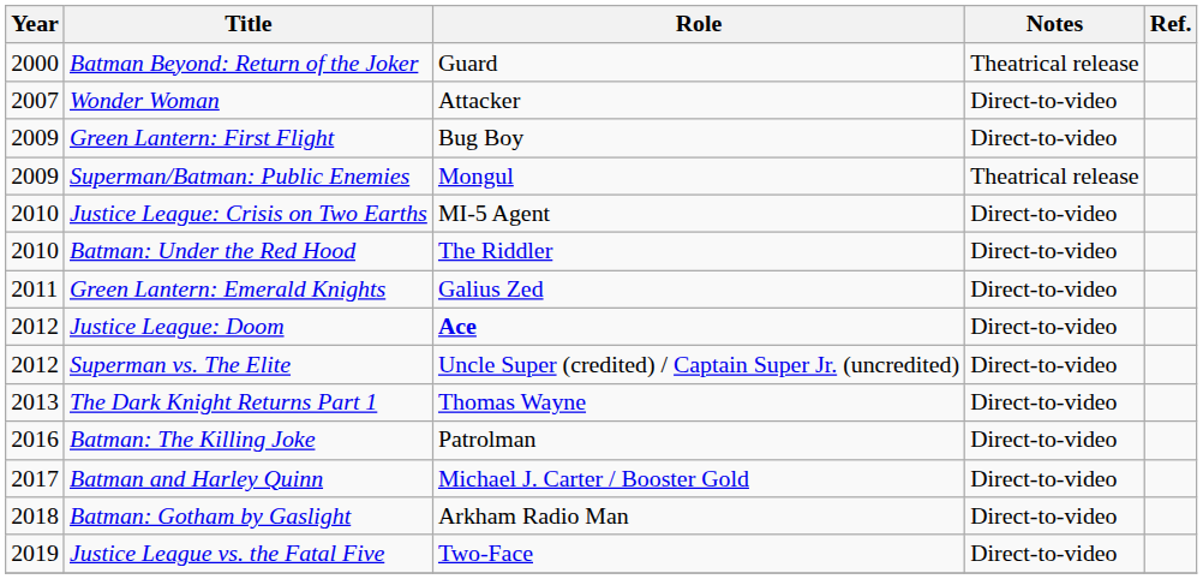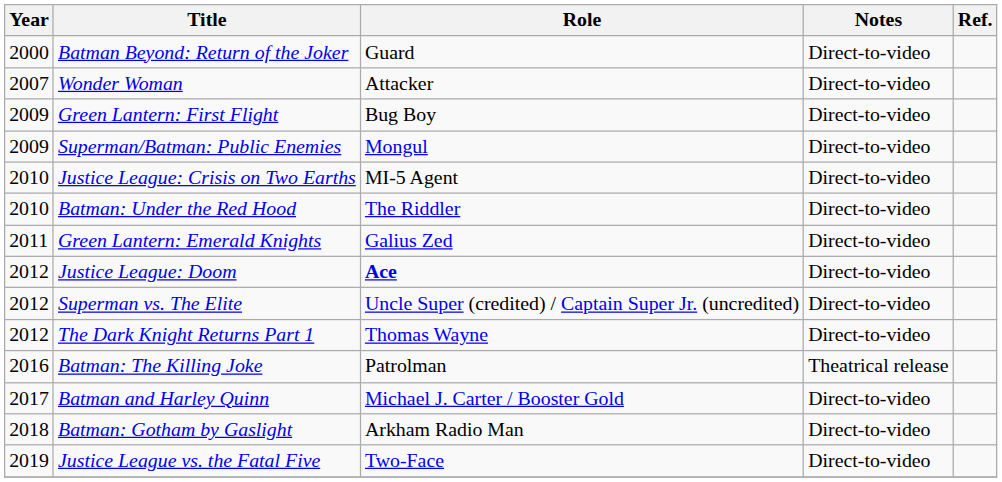 <table class="wikitable sortable plainrowheaders">
 <tr>
 <th>Year</th>
 <th>Title</th>
 <th>Role</th>
 <th>Notes</th>
 <th>Ref.</th>
 </tr>
 <tr>
 <td>2000</td>
 <td><em><a href='#'>Batman Beyond: Return of the Joker</a></em></td>
 <td>Guard</td>
-<td>Theatrical release</td>
+<td>Direct-to-video</td>
 <td></td>
 </tr>
 <tr>
 <td>2007</td>
 <td><em><a href='#'>Wonder Woman</a></em></td>
 <td>Attacker</td>
 <td>Direct-to-video</td>
 <td></td>
 </tr>
 <tr>
 <td>2009</td>
 <td><em><a href='#'>Green Lantern: First Flight</a></em></td>
 <td>Bug Boy</td>
 <td>Direct-to-video</td>
 <td></td>
 </tr>
 <tr>
 <td>2009</td>
 <td><em><a href='#'>Superman/Batman: Public Enemies</a></em></td>
 <td><a href='#'>Mongul</a></td>
-<td>Theatrical release</td>
+<td>Direct-to-video</td>
 <td></td>
 </tr>
 <tr>
 <td>2010</td>
 <td><em><a href='#'>Justice League: Crisis on Two Earths</a></em></td>
 <td>MI-5 Agent</td>
 <td>Direct-to-video</td>
 <td></td>
 </tr>
 <tr>
 <td>2010</td>
 <td><em><a href='#'>Batman: Under the Red Hood</a></em></td>
 <td><a href='#'>The Riddler</a></td>
 <td>Direct-to-video</td>
 <td></td>
 </tr>
 <tr>
 <td>2011</td>
 <td><em><a href='#'>Green Lantern: Emerald Knights</a></em></td>
 <td><a href='#'>Galius Zed</a></td>
 <td>Direct-to-video</td>
 <td></td>
 </tr>
 <tr>
 <td>2012</td>
 <td><em><a href='#'>Justice League: Doom</a></em></td>
 <td><strong><a href='#'>Ace</a></strong></td>
 <td>Direct-to-video</td>
 <td></td>
 </tr>
 <tr>
 <td>2012</td>
 <td><em><a href='#'>Superman vs. The Elite</a></em></td>
 <td><a href='#'>Uncle Super</a> (credited) / <a href='#'>Captain Super Jr.</a> (uncredited)</td>
 <td>Direct-to-video</td>
 <td></td>
 </tr>
 <tr>
-<td>2013</td>
+<td>2012</td>
 <td><em><a href='#'>The Dark Knight Returns Part 1</a></em></td>
 <td><a href='#'>Thomas Wayne</a></td>
 <td>Direct-to-video</td>
 <td></td>
 </tr>
 <tr>
 <td>2016</td>
 <td><em><a href='#'>Batman: The Killing Joke</a></em></td>
 <td>Patrolman</td>
-<td>Direct-to-video</td>
+<td>Theatrical release</td>
 <td></td>
 </tr>
 <tr>
 <td>2017</td>
 <td><em><a href='#'>Batman and Harley Quinn</a></em></td>
 <td><a href='#'>Michael J. Carter / Booster Gold</a></td>
 <td>Direct-to-video</td>
 <td></td>
 </tr>
 <tr>
 <td>2018</td>
 <td><em><a href='#'>Batman: Gotham by Gaslight</a></em></td>
 <td>Arkham Radio Man</td>
 <td>Direct-to-video</td>
 <td></td>
 </tr>
 <tr>
 <td>2019</td>
 <td><em><a href='#'>Justice League vs. the Fatal Five</a></em></td>
 <td><a href='#'>Two-Face</a></td>
 <td>Direct-to-video</td>
 <td></td>
 </tr>
 <tr>
 </tr>
 </table>
